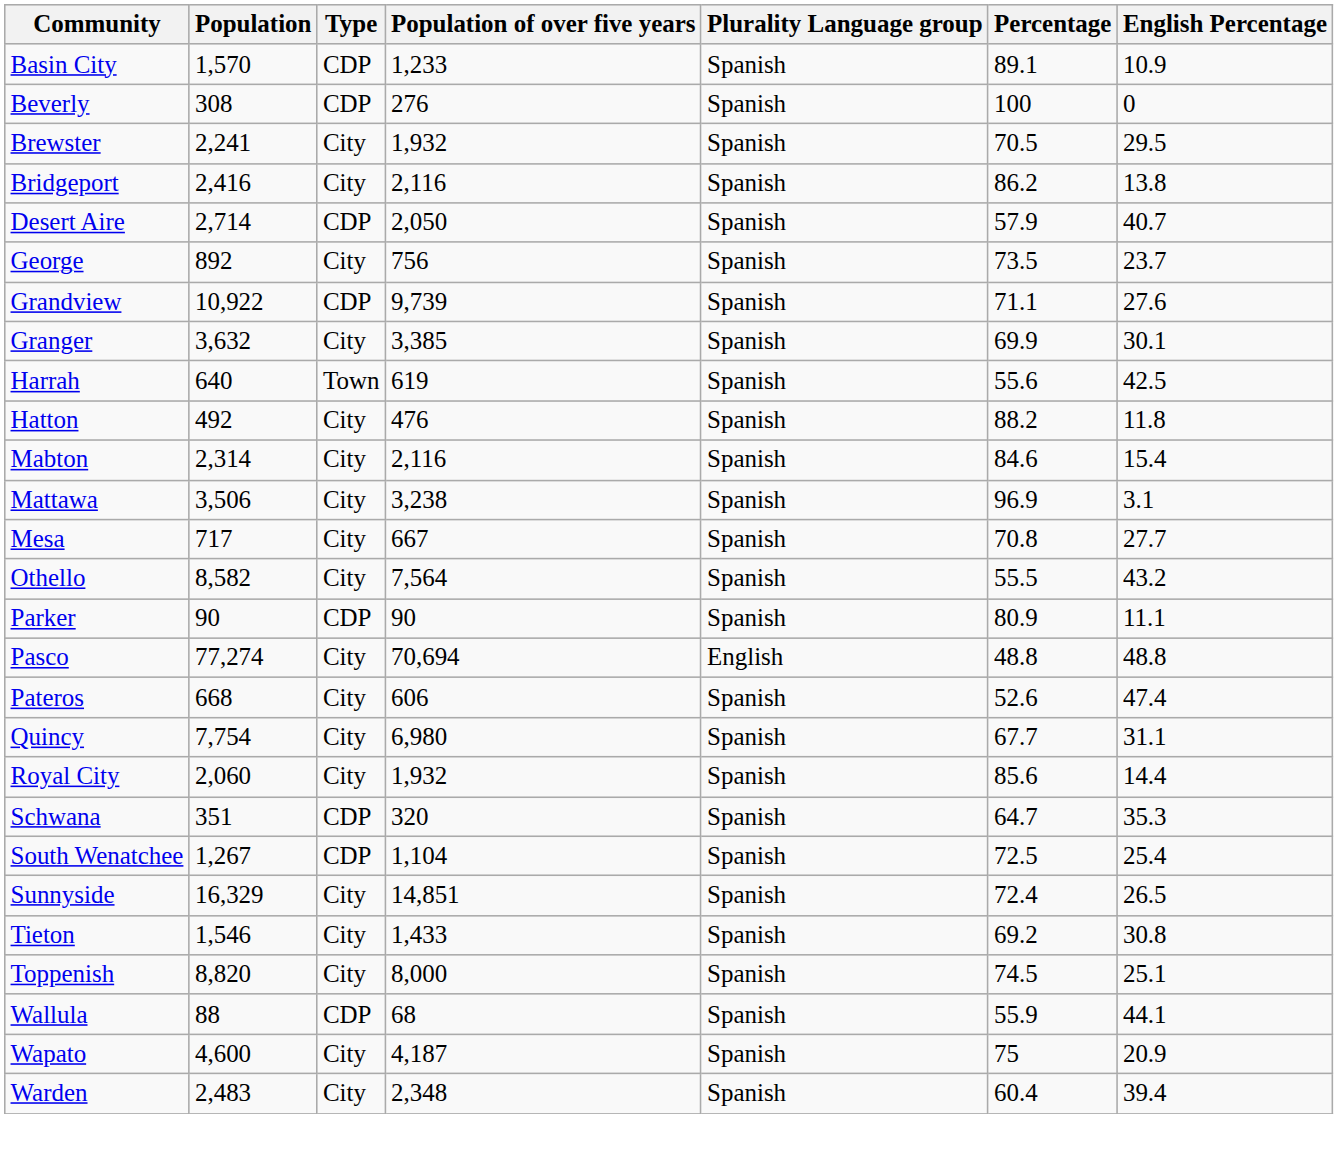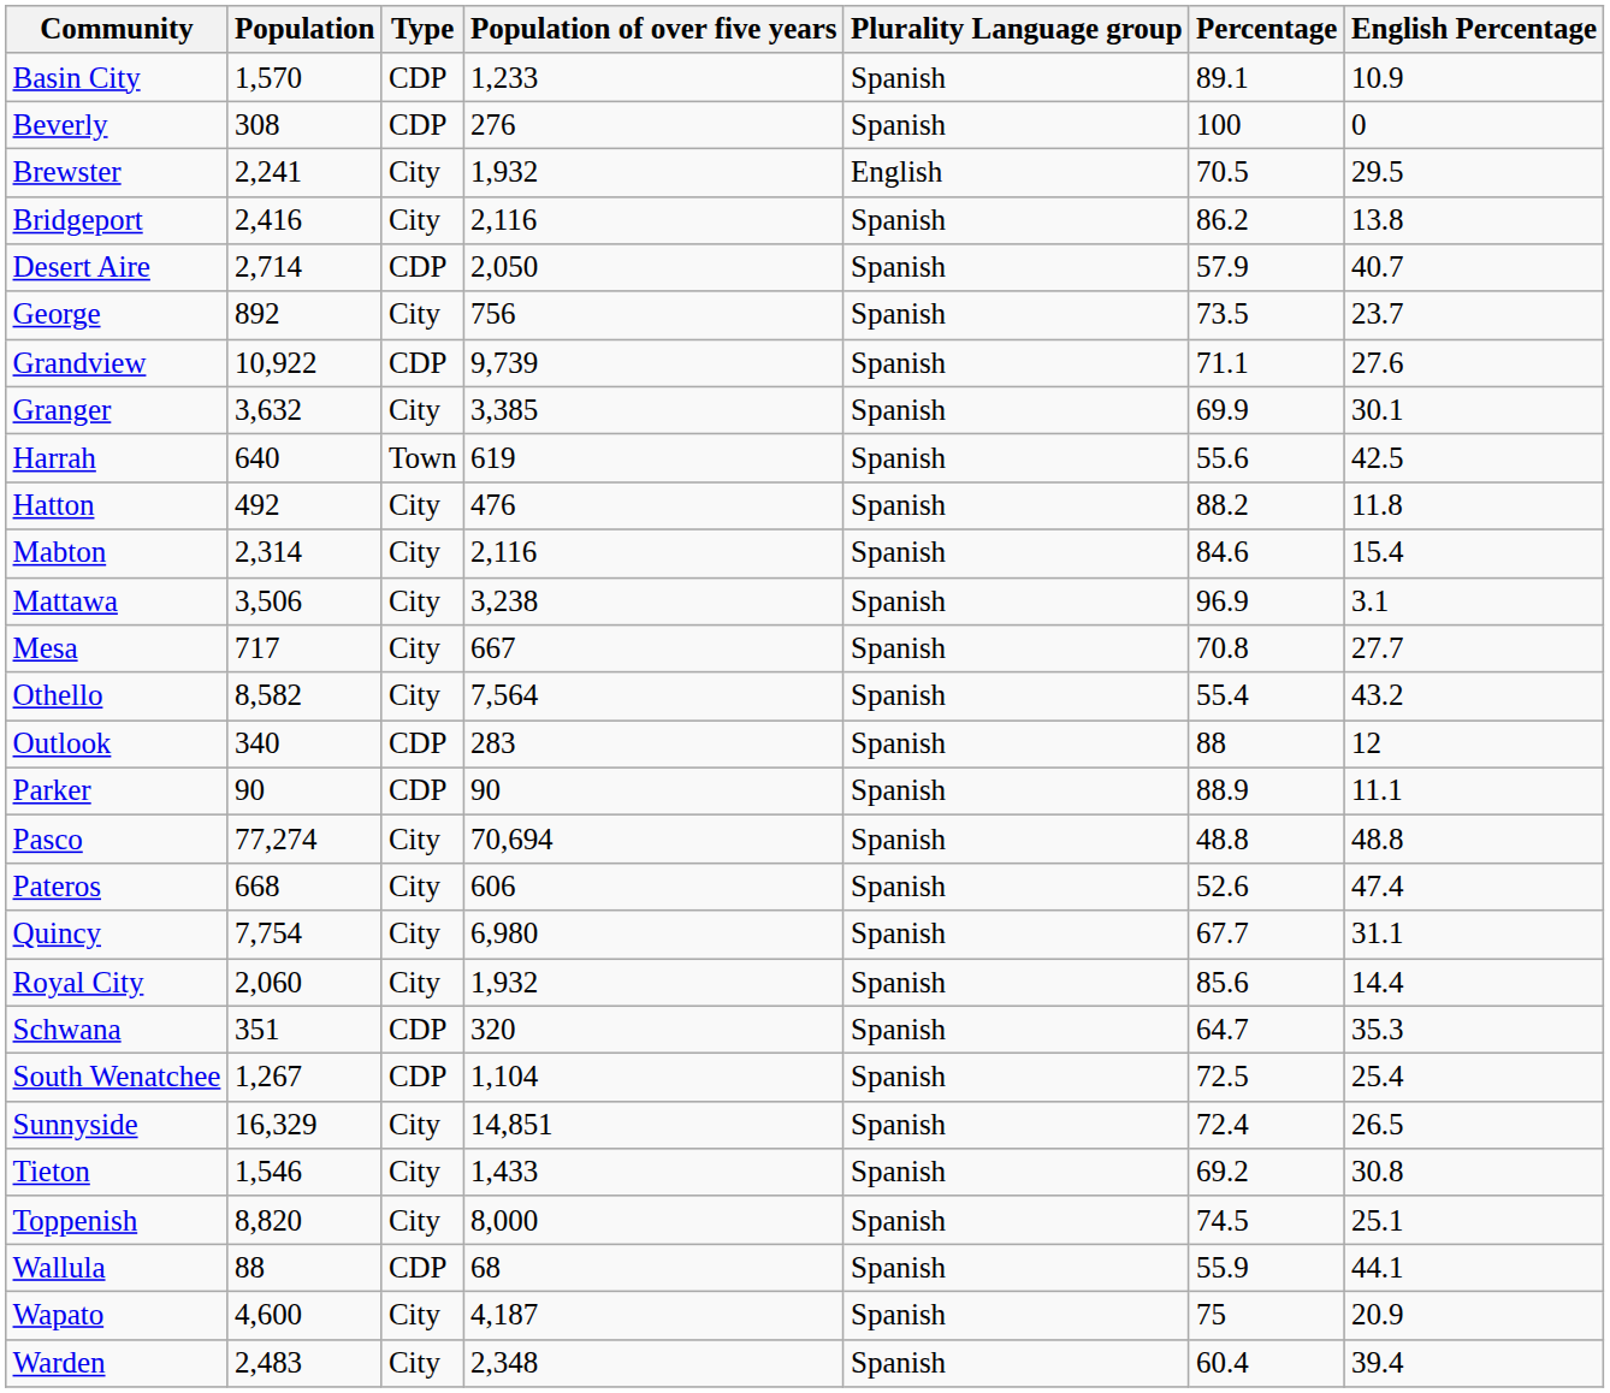 <table class="wikitable sortable">
 <tr>
 <th>Community</th>
 <th>Population</th>
 <th>Type</th>
 <th>Population of over five years</th>
 <th>Plurality Language group</th>
 <th>Percentage</th>
 <th>English Percentage</th>
 </tr>
 <tr>
 <td><a href='#'>Basin City</a></td>
 <td>1,570</td>
 <td>CDP</td>
 <td>1,233</td>
 <td>Spanish</td>
 <td>89.1</td>
 <td>10.9</td>
 </tr>
 <tr>
 <td><a href='#'>Beverly</a></td>
 <td>308</td>
 <td>CDP</td>
 <td>276</td>
 <td>Spanish</td>
 <td>100</td>
 <td>0</td>
 </tr>
 <tr>
 <td><a href='#'>Brewster</a></td>
 <td>2,241</td>
 <td>City</td>
 <td>1,932</td>
-<td>Spanish</td>
+<td>English</td>
 <td>70.5</td>
 <td>29.5</td>
 </tr>
 <tr>
 <td><a href='#'>Bridgeport</a></td>
 <td>2,416</td>
 <td>City</td>
 <td>2,116</td>
 <td>Spanish</td>
 <td>86.2</td>
 <td>13.8</td>
 </tr>
 <tr>
 <td><a href='#'>Desert Aire</a></td>
 <td>2,714</td>
 <td>CDP</td>
 <td>2,050</td>
 <td>Spanish</td>
 <td>57.9</td>
 <td>40.7</td>
 </tr>
 <tr>
 <td><a href='#'>George</a></td>
 <td>892</td>
 <td>City</td>
 <td>756</td>
 <td>Spanish</td>
 <td>73.5</td>
 <td>23.7</td>
 </tr>
 <tr>
 <td><a href='#'>Grandview</a></td>
 <td>10,922</td>
 <td>CDP</td>
 <td>9,739</td>
 <td>Spanish</td>
 <td>71.1</td>
 <td>27.6</td>
 </tr>
 <tr>
 <td><a href='#'>Granger</a></td>
 <td>3,632</td>
 <td>City</td>
 <td>3,385</td>
 <td>Spanish</td>
 <td>69.9</td>
 <td>30.1</td>
 </tr>
 <tr>
 <td><a href='#'>Harrah</a></td>
 <td>640</td>
 <td>Town</td>
 <td>619</td>
 <td>Spanish</td>
 <td>55.6</td>
 <td>42.5</td>
 </tr>
 <tr>
 <td><a href='#'>Hatton</a></td>
 <td>492</td>
 <td>City</td>
 <td>476</td>
 <td>Spanish</td>
 <td>88.2</td>
 <td>11.8</td>
 </tr>
 <tr>
 <td><a href='#'>Mabton</a></td>
 <td>2,314</td>
 <td>City</td>
 <td>2,116</td>
 <td>Spanish</td>
 <td>84.6</td>
 <td>15.4</td>
 </tr>
 <tr>
 <td><a href='#'>Mattawa</a></td>
 <td>3,506</td>
 <td>City</td>
 <td>3,238</td>
 <td>Spanish</td>
 <td>96.9</td>
 <td>3.1</td>
 </tr>
 <tr>
 <td><a href='#'>Mesa</a></td>
 <td>717</td>
 <td>City</td>
 <td>667</td>
 <td>Spanish</td>
 <td>70.8</td>
 <td>27.7</td>
 </tr>
 <tr>
 <td><a href='#'>Othello</a></td>
 <td>8,582</td>
 <td>City</td>
 <td>7,564</td>
 <td>Spanish</td>
-<td>55.5</td>
+<td>55.4</td>
 <td>43.2</td>
+</tr>
+<tr>
+<td><a href='#'>Outlook</a></td>
+<td>340</td>
+<td>CDP</td>
+<td>283</td>
+<td>Spanish</td>
+<td>88</td>
+<td>12</td>
 </tr>
 <tr>
 <td><a href='#'>Parker</a></td>
 <td>90</td>
 <td>CDP</td>
 <td>90</td>
 <td>Spanish</td>
-<td>80.9</td>
+<td>88.9</td>
 <td>11.1</td>
 </tr>
 <tr>
 <td><a href='#'>Pasco</a></td>
 <td>77,274</td>
 <td>City</td>
 <td>70,694</td>
-<td>English</td>
+<td>Spanish</td>
 <td>48.8</td>
 <td>48.8</td>
 </tr>
 <tr>
 <td><a href='#'>Pateros</a></td>
 <td>668</td>
 <td>City</td>
 <td>606</td>
 <td>Spanish</td>
 <td>52.6</td>
 <td>47.4</td>
 </tr>
 <tr>
 <td><a href='#'>Quincy</a></td>
 <td>7,754</td>
 <td>City</td>
 <td>6,980</td>
 <td>Spanish</td>
 <td>67.7</td>
 <td>31.1</td>
 </tr>
 <tr>
 <td><a href='#'>Royal City</a></td>
 <td>2,060</td>
 <td>City</td>
 <td>1,932</td>
 <td>Spanish</td>
 <td>85.6</td>
 <td>14.4</td>
 </tr>
 <tr>
 <td><a href='#'>Schwana</a></td>
 <td>351</td>
 <td>CDP</td>
 <td>320</td>
 <td>Spanish</td>
 <td>64.7</td>
 <td>35.3</td>
 </tr>
 <tr>
 <td><a href='#'>South Wenatchee</a></td>
 <td>1,267</td>
 <td>CDP</td>
 <td>1,104</td>
 <td>Spanish</td>
 <td>72.5</td>
 <td>25.4</td>
 </tr>
 <tr>
 <td><a href='#'>Sunnyside</a></td>
 <td>16,329</td>
 <td>City</td>
 <td>14,851</td>
 <td>Spanish</td>
 <td>72.4</td>
 <td>26.5</td>
 </tr>
 <tr>
 <td><a href='#'>Tieton</a></td>
 <td>1,546</td>
 <td>City</td>
 <td>1,433</td>
 <td>Spanish</td>
 <td>69.2</td>
 <td>30.8</td>
 </tr>
 <tr>
 <td><a href='#'>Toppenish</a></td>
 <td>8,820</td>
 <td>City</td>
 <td>8,000</td>
 <td>Spanish</td>
 <td>74.5</td>
 <td>25.1</td>
 </tr>
 <tr>
 <td><a href='#'>Wallula</a></td>
 <td>88</td>
 <td>CDP</td>
 <td>68</td>
 <td>Spanish</td>
 <td>55.9</td>
 <td>44.1</td>
 </tr>
 <tr>
 <td><a href='#'>Wapato</a></td>
 <td>4,600</td>
 <td>City</td>
 <td>4,187</td>
 <td>Spanish</td>
 <td>75</td>
 <td>20.9</td>
 </tr>
 <tr>
 <td><a href='#'>Warden</a></td>
 <td>2,483</td>
 <td>City</td>
 <td>2,348</td>
 <td>Spanish</td>
 <td>60.4</td>
 <td>39.4</td>
 </tr>
 </table>
